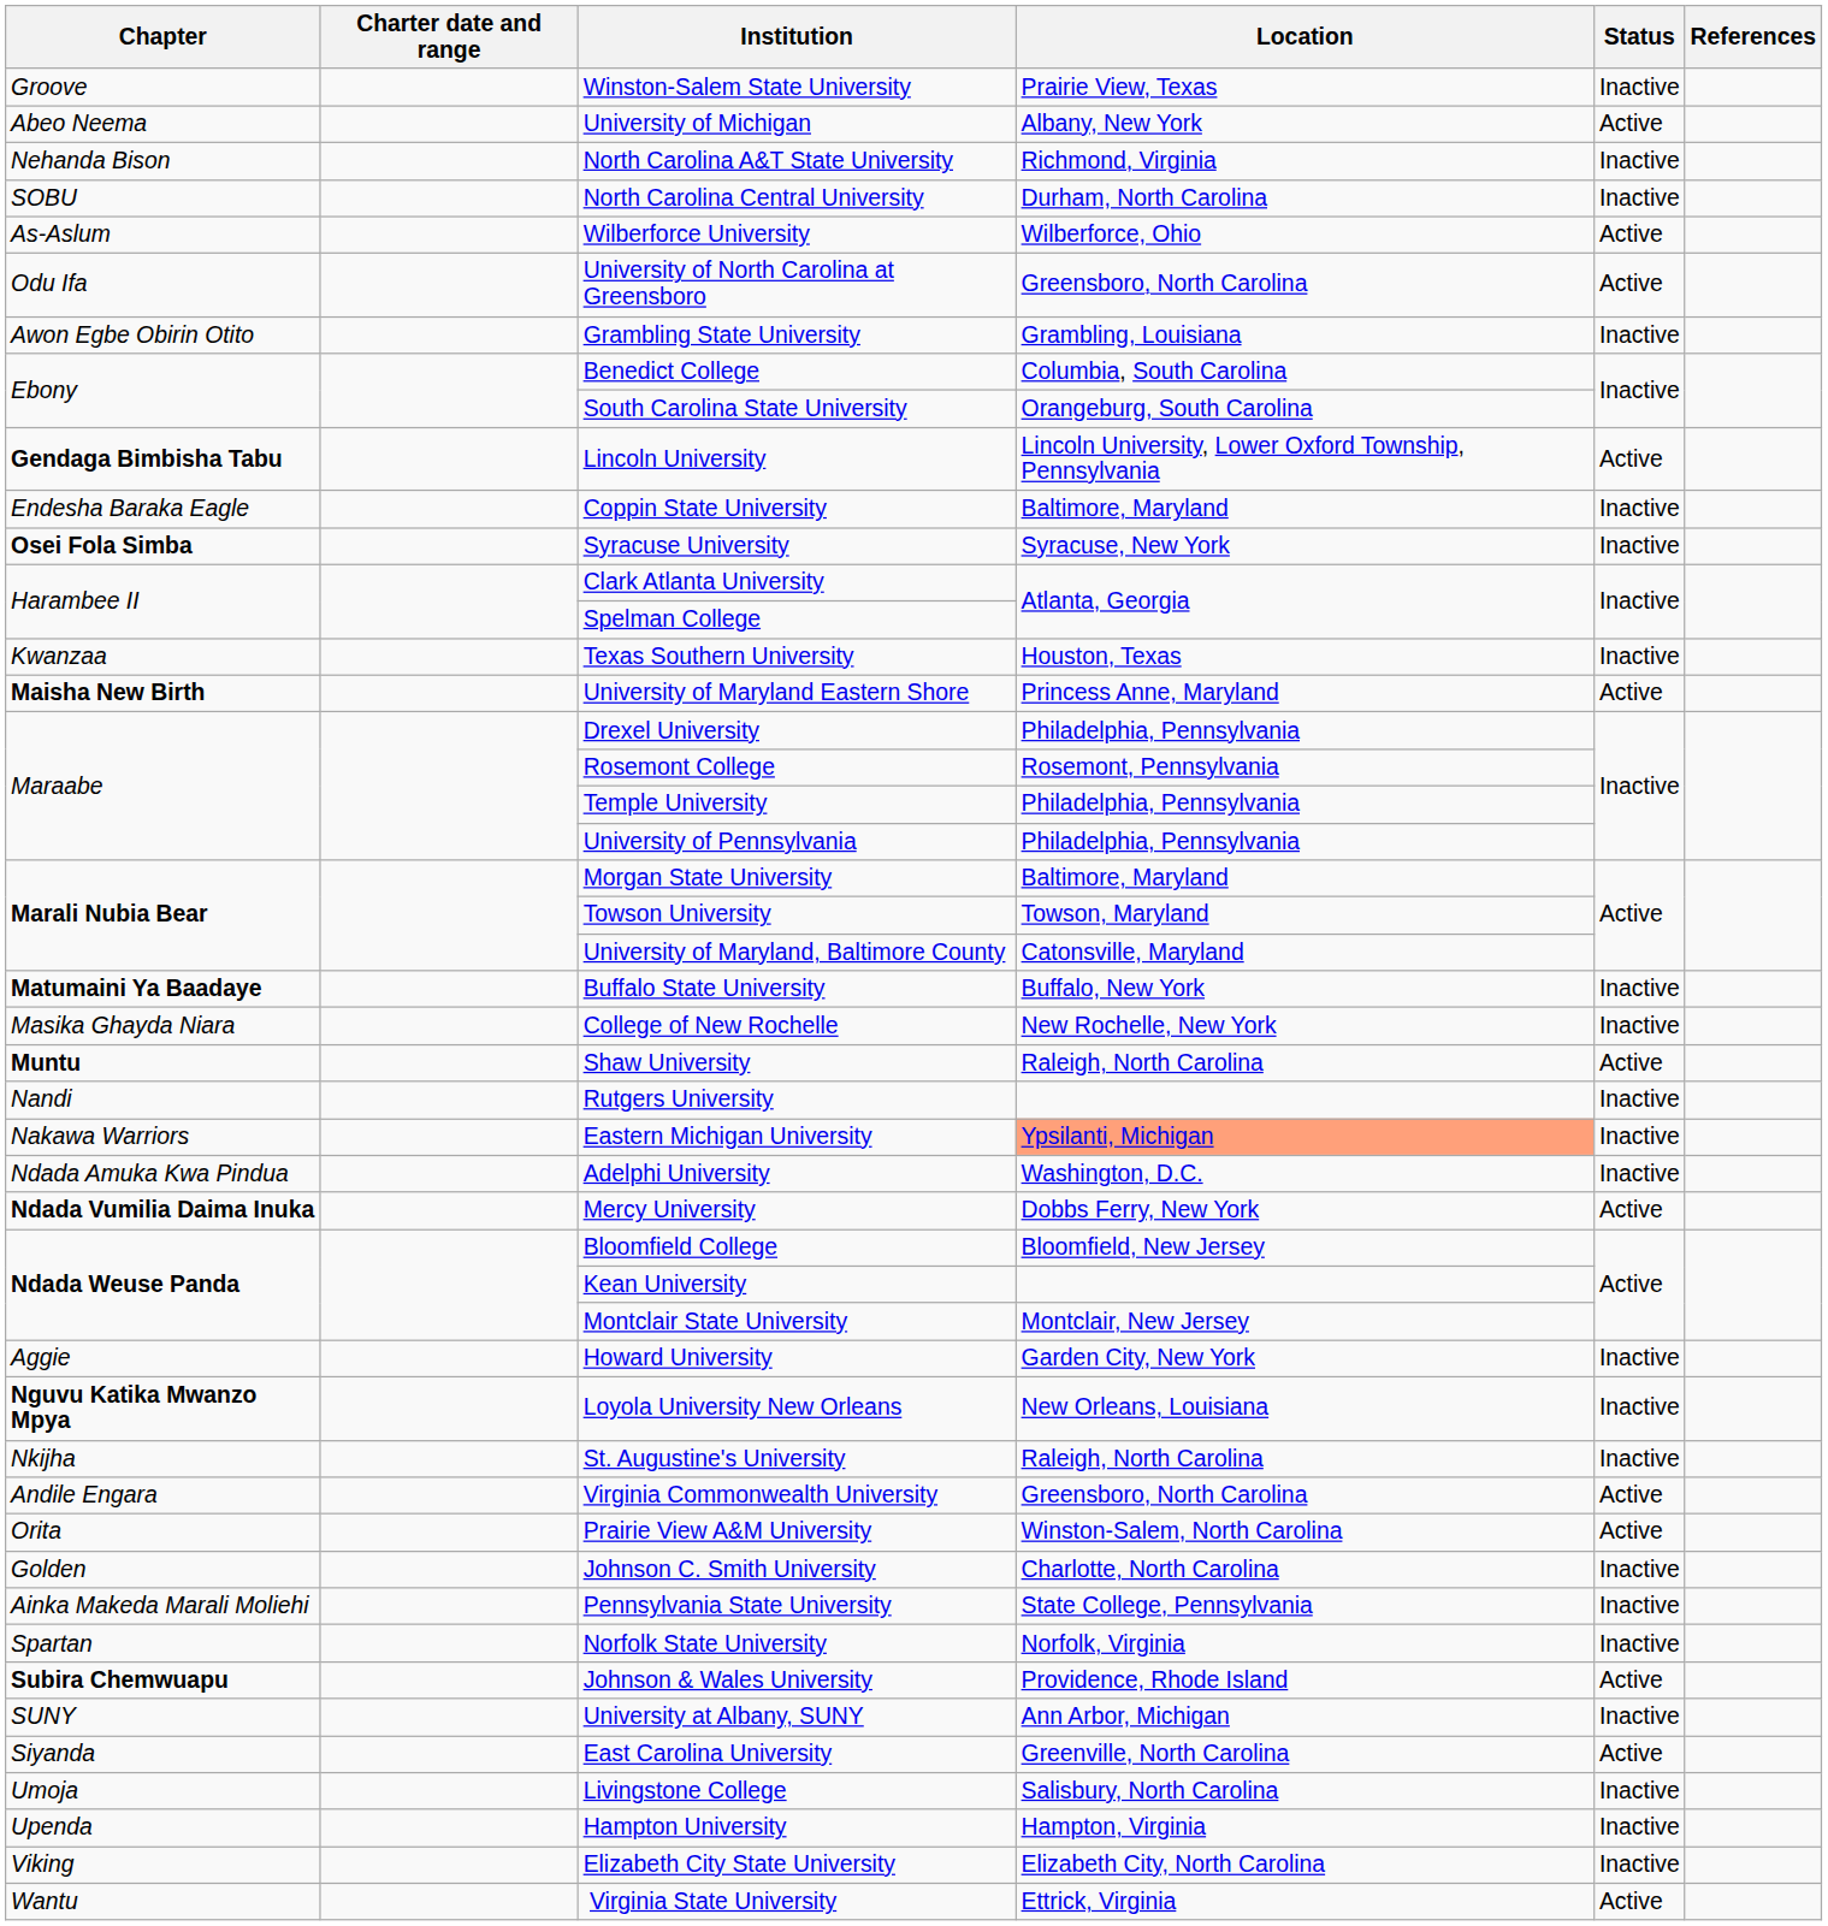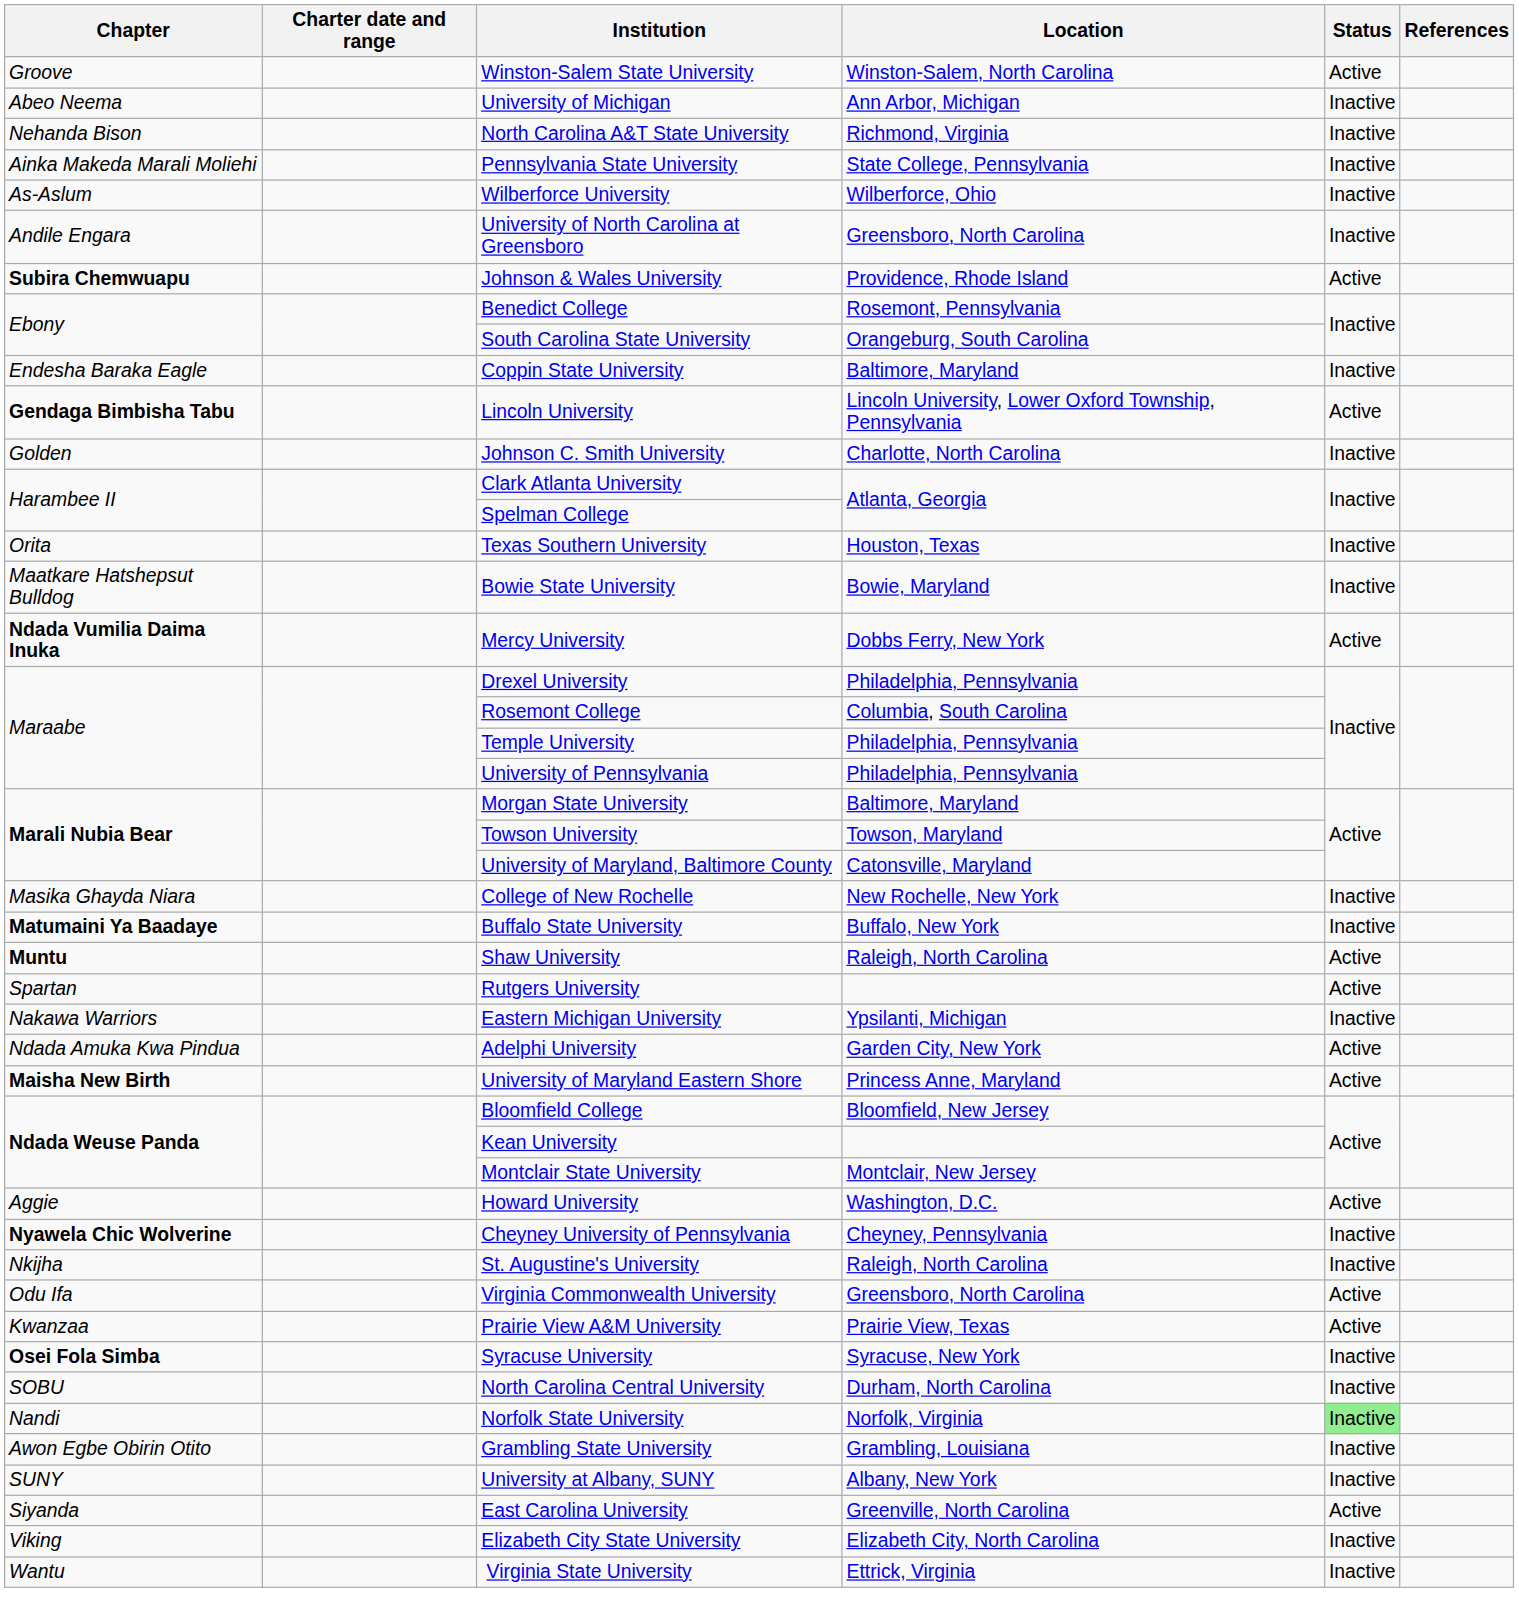 <table class="wikitable sortable">
 <tr>
 <th>Chapter</th>
 <th>Charter date and range</th>
 <th>Institution</th>
 <th>Location</th>
 <th>Status</th>
 <th>References</th>
 </tr>
 <tr>
 <td><em>Groove</em></td>
 <td></td>
 <td><a href='#'>Winston-Salem State University</a></td>
-<td><a href='#'>Prairie View, Texas</a></td>
-<td>Inactive</td>
+<td><a href='#'>Winston-Salem, North Carolina</a></td>
+<td>Active</td>
 <td></td>
 </tr>
 <tr>
 <td><em>Abeo Neema</em></td>
 <td></td>
 <td><a href='#'>University of Michigan</a></td>
-<td><a href='#'>Albany, New York</a></td>
-<td>Active</td>
+<td><a href='#'>Ann Arbor, Michigan</a></td>
+<td>Inactive</td>
 <td></td>
 </tr>
 <tr>
 <td><em>Nehanda Bison</em></td>
 <td></td>
 <td><a href='#'>North Carolina A&T State University</a></td>
 <td><a href='#'>Richmond, Virginia</a></td>
 <td>Inactive</td>
 <td></td>
 </tr>
 <tr>
-<td><em>SOBU</em></td>
+<td><em>Ainka Makeda Marali Moliehi</em></td>
 <td></td>
-<td><a href='#'>North Carolina Central University</a></td>
-<td><a href='#'>Durham, North Carolina</a></td>
+<td><a href='#'>Pennsylvania State University</a></td>
+<td><a href='#'>State College, Pennsylvania</a></td>
 <td>Inactive</td>
 <td></td>
 </tr>
 <tr>
 <td><em>As-Aslum</em></td>
 <td></td>
 <td><a href='#'>Wilberforce University</a></td>
 <td><a href='#'>Wilberforce, Ohio</a></td>
-<td>Active</td>
+<td>Inactive</td>
 <td></td>
 </tr>
 <tr>
-<td><em>Odu Ifa</em></td>
+<td><em>Andile Engara</em></td>
 <td></td>
 <td><a href='#'>University of North Carolina at Greensboro</a></td>
 <td><a href='#'>Greensboro, North Carolina</a></td>
-<td>Active</td>
+<td>Inactive</td>
 <td></td>
 </tr>
 <tr>
-<td><em>Awon Egbe Obirin Otito</em></td>
+<td><strong>Subira Chemwuapu</strong></td>
 <td></td>
-<td><a href='#'>Grambling State University</a></td>
-<td><a href='#'>Grambling, Louisiana</a></td>
-<td>Inactive</td>
+<td><a href='#'>Johnson & Wales University</a></td>
+<td><a href='#'>Providence, Rhode Island</a></td>
+<td>Active</td>
 <td></td>
 </tr>
 <tr>
 <td rowspan="2"><em>Ebony</em></td>
 <td rowspan="2"></td>
 <td><a href='#'>Benedict College</a></td>
-<td><a href='#'>Columbia</a>, <a href='#'>South Carolina</a></td>
+<td><a href='#'>Rosemont, Pennsylvania</a></td>
 <td rowspan="2">Inactive</td>
 <td rowspan="2"></td>
 </tr>
 <tr>
 <td><a href='#'>South Carolina State University</a></td>
 <td><a href='#'>Orangeburg, South Carolina</a></td>
+</tr>
+<tr>
+<td><em>Endesha Baraka Eagle</em></td>
+<td></td>
+<td><a href='#'>Coppin State University</a></td>
+<td><a href='#'>Baltimore, Maryland</a></td>
+<td>Inactive</td>
+<td></td>
 </tr>
 <tr>
 <td><strong>Gendaga Bimbisha Tabu</strong></td>
 <td></td>
 <td><a href='#'>Lincoln University</a></td>
 <td><a href='#'>Lincoln University</a>, <a href='#'>Lower Oxford Township</a>, <a href='#'>Pennsylvania</a></td>
 <td>Active</td>
 <td></td>
 </tr>
 <tr>
-<td><em>Endesha Baraka Eagle</em></td>
+<td><em>Golden</em></td>
 <td></td>
-<td><a href='#'>Coppin State University</a></td>
-<td><a href='#'>Baltimore, Maryland</a></td>
-<td>Inactive</td>
-<td></td>
-</tr>
-<tr>
-<td><strong>Osei Fola Simba</strong></td>
-<td></td>
-<td><a href='#'>Syracuse University</a></td>
-<td><a href='#'>Syracuse, New York</a></td>
+<td><a href='#'>Johnson C. Smith University</a></td>
+<td><a href='#'>Charlotte, North Carolina</a></td>
 <td>Inactive</td>
 <td></td>
 </tr>
 <tr>
 <td rowspan="2"><em>Harambee II</em></td>
 <td rowspan="2"></td>
 <td><a href='#'>Clark Atlanta University</a></td>
 <td rowspan="2"><a href='#'>Atlanta, Georgia</a></td>
 <td rowspan="2">Inactive</td>
 <td rowspan="2"></td>
 </tr>
 <tr>
 <td><a href='#'>Spelman College</a></td>
 </tr>
 <tr>
-<td><em>Kwanzaa</em></td>
+<td><em>Orita</em></td>
 <td></td>
 <td><a href='#'>Texas Southern University</a></td>
 <td><a href='#'>Houston, Texas</a></td>
 <td>Inactive</td>
 <td></td>
 </tr>
 <tr>
-<td><strong>Maisha New Birth</strong></td>
+<td><em>Maatkare Hatshepsut Bulldog</em></td>
 <td></td>
-<td><a href='#'>University of Maryland Eastern Shore</a></td>
-<td><a href='#'>Princess Anne, Maryland</a></td>
+<td><a href='#'>Bowie State University</a></td>
+<td><a href='#'>Bowie, Maryland</a></td>
+<td>Inactive</td>
+<td></td>
+</tr>
+<tr>
+<td><strong>Ndada Vumilia Daima Inuka</strong></td>
+<td></td>
+<td><a href='#'>Mercy University</a></td>
+<td><a href='#'>Dobbs Ferry, New York</a></td>
 <td>Active</td>
 <td></td>
 </tr>
 <tr>
 <td rowspan="4"><em>Maraabe</em></td>
 <td rowspan="4"></td>
 <td><a href='#'>Drexel University</a></td>
 <td><a href='#'>Philadelphia, Pennsylvania</a></td>
 <td rowspan="4">Inactive</td>
 <td rowspan="4"></td>
 </tr>
 <tr>
 <td><a href='#'>Rosemont College</a></td>
-<td><a href='#'>Rosemont, Pennsylvania</a></td>
+<td><a href='#'>Columbia</a>, <a href='#'>South Carolina</a></td>
 </tr>
 <tr>
 <td><a href='#'>Temple University</a></td>
 <td><a href='#'>Philadelphia, Pennsylvania</a></td>
 </tr>
 <tr>
 <td><a href='#'>University of Pennsylvania</a></td>
 <td><a href='#'>Philadelphia, Pennsylvania</a></td>
 </tr>
 <tr>
 <td rowspan="3"><strong>Marali Nubia Bear</strong></td>
 <td rowspan="3"></td>
 <td><a href='#'>Morgan State University</a></td>
 <td><a href='#'>Baltimore, Maryland</a></td>
 <td rowspan="3">Active</td>
 <td rowspan="3"></td>
 </tr>
 <tr>
 <td><a href='#'>Towson University</a></td>
 <td><a href='#'>Towson, Maryland</a></td>
 </tr>
 <tr>
 <td><a href='#'>University of Maryland, Baltimore County</a></td>
 <td><a href='#'>Catonsville, Maryland</a></td>
 </tr>
 <tr>
+<td><em>Masika Ghayda Niara</em></td>
+<td></td>
+<td><a href='#'>College of New Rochelle</a></td>
+<td><a href='#'>New Rochelle, New York</a></td>
+<td>Inactive</td>
+<td></td>
+</tr>
+<tr>
 <td><strong>Matumaini Ya Baadaye</strong>   </td>
 <td></td>
 <td><a href='#'>Buffalo State University</a></td>
 <td><a href='#'>Buffalo, New York</a></td>
-<td>Inactive</td>
-<td></td>
-</tr>
-<tr>
-<td><em>Masika Ghayda Niara</em></td>
-<td></td>
-<td><a href='#'>College of New Rochelle</a></td>
-<td><a href='#'>New Rochelle, New York</a></td>
 <td>Inactive</td>
 <td></td>
 </tr>
 <tr>
 <td><strong>Muntu</strong></td>
 <td></td>
 <td><a href='#'>Shaw University</a></td>
 <td><a href='#'>Raleigh, North Carolina</a></td>
 <td>Active</td>
 <td></td>
 </tr>
 <tr>
-<td><em>Nandi</em></td>
+<td><em>Spartan</em></td>
 <td></td>
 <td><a href='#'>Rutgers University</a></td>
 <td></td>
-<td>Inactive</td>
+<td>Active</td>
 <td></td>
 </tr>
 <tr>
 <td><em>Nakawa Warriors</em></td>
 <td></td>
 <td><a href='#'>Eastern Michigan University</a></td>
-<td style="background: lightsalmon;"><a href='#'>Ypsilanti, Michigan</a></td>
+<td><a href='#'>Ypsilanti, Michigan</a></td>
 <td>Inactive</td>
 <td></td>
 </tr>
 <tr>
 <td><em>Ndada Amuka Kwa Pindua</em></td>
 <td></td>
 <td><a href='#'>Adelphi University</a></td>
-<td><a href='#'>Washington, D.C.</a></td>
-<td>Inactive</td>
+<td><a href='#'>Garden City, New York</a></td>
+<td>Active</td>
 <td></td>
 </tr>
 <tr>
-<td><strong>Ndada Vumilia Daima Inuka</strong></td>
+<td><strong>Maisha New Birth</strong></td>
 <td></td>
-<td><a href='#'>Mercy University</a></td>
-<td><a href='#'>Dobbs Ferry, New York</a></td>
+<td><a href='#'>University of Maryland Eastern Shore</a></td>
+<td><a href='#'>Princess Anne, Maryland</a></td>
 <td>Active</td>
 <td></td>
 </tr>
 <tr>
 <td rowspan="3"><strong>Ndada Weuse Panda</strong></td>
 <td rowspan="3"></td>
 <td><a href='#'>Bloomfield College</a></td>
 <td><a href='#'>Bloomfield, New Jersey</a></td>
 <td rowspan="3">Active</td>
 <td rowspan="3"></td>
 </tr>
 <tr>
 <td><a href='#'>Kean University</a></td>
 <td></td>
 </tr>
 <tr>
 <td><a href='#'>Montclair State University</a></td>
 <td><a href='#'>Montclair, New Jersey</a></td>
 </tr>
 <tr>
 <td><em>Aggie</em></td>
 <td></td>
 <td><a href='#'>Howard University</a></td>
-<td><a href='#'>Garden City, New York</a></td>
-<td>Inactive</td>
+<td><a href='#'>Washington, D.C.</a></td>
+<td>Active</td>
 <td></td>
 </tr>
 <tr>
-<td><strong>Nguvu Katika Mwanzo Mpya</strong></td>
+<td><strong>Nyawela Chic Wolverine</strong></td>
 <td></td>
-<td><a href='#'>Loyola University New Orleans</a></td>
-<td><a href='#'>New Orleans, Louisiana</a></td>
+<td><a href='#'>Cheyney University of Pennsylvania</a></td>
+<td><a href='#'>Cheyney, Pennsylvania</a></td>
 <td>Inactive</td>
 <td></td>
 </tr>
 <tr>
 <td><em>Nkijha</em></td>
 <td></td>
 <td><a href='#'>St. Augustine's University</a></td>
 <td><a href='#'>Raleigh, North Carolina</a></td>
 <td>Inactive</td>
 <td></td>
 </tr>
 <tr>
-<td><em>Andile Engara</em></td>
+<td><em>Odu Ifa</em></td>
 <td></td>
 <td><a href='#'>Virginia Commonwealth University</a></td>
 <td><a href='#'>Greensboro, North Carolina</a></td>
 <td>Active</td>
 <td></td>
 </tr>
 <tr>
-<td><em>Orita</em></td>
+<td><em>Kwanzaa</em></td>
 <td></td>
 <td><a href='#'>Prairie View A&M University</a></td>
-<td><a href='#'>Winston-Salem, North Carolina</a></td>
+<td><a href='#'>Prairie View, Texas</a></td>
 <td>Active</td>
 <td></td>
 </tr>
 <tr>
-<td><em>Golden</em></td>
+<td><strong>Osei Fola Simba</strong></td>
 <td></td>
-<td><a href='#'>Johnson C. Smith University</a></td>
-<td><a href='#'>Charlotte, North Carolina</a></td>
+<td><a href='#'>Syracuse University</a></td>
+<td><a href='#'>Syracuse, New York</a></td>
 <td>Inactive</td>
 <td></td>
 </tr>
 <tr>
-<td><em>Ainka Makeda Marali Moliehi</em></td>
+<td><em>SOBU</em></td>
 <td></td>
-<td><a href='#'>Pennsylvania State University</a></td>
-<td><a href='#'>State College, Pennsylvania</a></td>
+<td><a href='#'>North Carolina Central University</a></td>
+<td><a href='#'>Durham, North Carolina</a></td>
 <td>Inactive</td>
 <td></td>
 </tr>
 <tr>
-<td><em>Spartan</em></td>
+<td><em>Nandi</em></td>
 <td></td>
 <td><a href='#'>Norfolk State University</a></td>
 <td><a href='#'>Norfolk, Virginia</a></td>
-<td>Inactive</td>
+<td style="background: lightgreen;">Inactive</td>
 <td></td>
 </tr>
 <tr>
-<td><strong>Subira Chemwuapu</strong></td>
+<td><em>Awon Egbe Obirin Otito</em></td>
 <td></td>
-<td><a href='#'>Johnson & Wales University</a></td>
-<td><a href='#'>Providence, Rhode Island</a></td>
-<td>Active</td>
+<td><a href='#'>Grambling State University</a></td>
+<td><a href='#'>Grambling, Louisiana</a></td>
+<td>Inactive</td>
 <td></td>
 </tr>
 <tr>
 <td><em>SUNY</em></td>
 <td></td>
 <td><a href='#'>University at Albany, SUNY</a></td>
-<td><a href='#'>Ann Arbor, Michigan</a></td>
+<td><a href='#'>Albany, New York</a></td>
 <td>Inactive</td>
 <td></td>
 </tr>
 <tr>
 <td><em>Siyanda</em></td>
 <td></td>
 <td><a href='#'>East Carolina University</a></td>
 <td><a href='#'>Greenville, North Carolina</a></td>
 <td>Active</td>
-<td></td>
-</tr>
-<tr>
-<td><em>Umoja</em></td>
-<td></td>
-<td><a href='#'>Livingstone College</a></td>
-<td><a href='#'>Salisbury, North Carolina</a></td>
-<td>Inactive</td>
-<td></td>
-</tr>
-<tr>
-<td><em>Upenda</em></td>
-<td></td>
-<td><a href='#'>Hampton University</a></td>
-<td><a href='#'>Hampton, Virginia</a></td>
-<td>Inactive</td>
 <td></td>
 </tr>
 <tr>
 <td><em>Viking</em></td>
 <td></td>
 <td><a href='#'>Elizabeth City State University</a></td>
 <td><a href='#'>Elizabeth City, North Carolina</a></td>
 <td>Inactive</td>
 <td></td>
 </tr>
 <tr>
 <td><em>Wantu</em></td>
 <td></td>
 <td> <a href='#'>Virginia State University</a></td>
 <td><a href='#'>Ettrick, Virginia</a></td>
-<td>Active</td>
+<td>Inactive</td>
 <td></td>
 </tr>
 </table>
